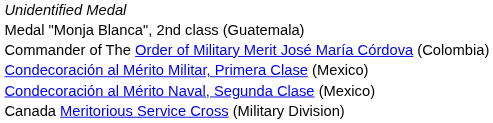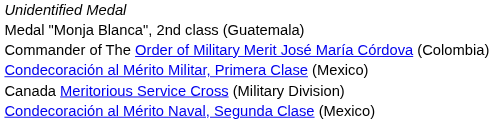 <table>
 <tr>
 <td></td>
 <td><em>Unidentified Medal</em></td>
 </tr>
 <tr>
 <td></td>
 <td>Medal "Monja Blanca", 2nd class (Guatemala)</td>
 </tr>
 <tr>
 <td></td>
 <td>Commander of The <a href='#'>Order of Military Merit José María Córdova</a> (Colombia)</td>
 </tr>
 <tr>
 <td></td>
 <td><a href='#'>Condecoración al Mérito Militar, Primera Clase</a> (Mexico)</td>
 </tr>
 <tr>
 <td></td>
-<td><a href='#'>Condecoración al Mérito Naval, Segunda Clase</a> (Mexico)</td>
+<td>Canada <a href='#'>Meritorious Service Cross</a> (Military Division)</td>
 </tr>
 <tr>
 <td></td>
-<td>Canada <a href='#'>Meritorious Service Cross</a> (Military Division)</td>
+<td><a href='#'>Condecoración al Mérito Naval, Segunda Clase</a> (Mexico)</td>
 </tr>
 </table>
